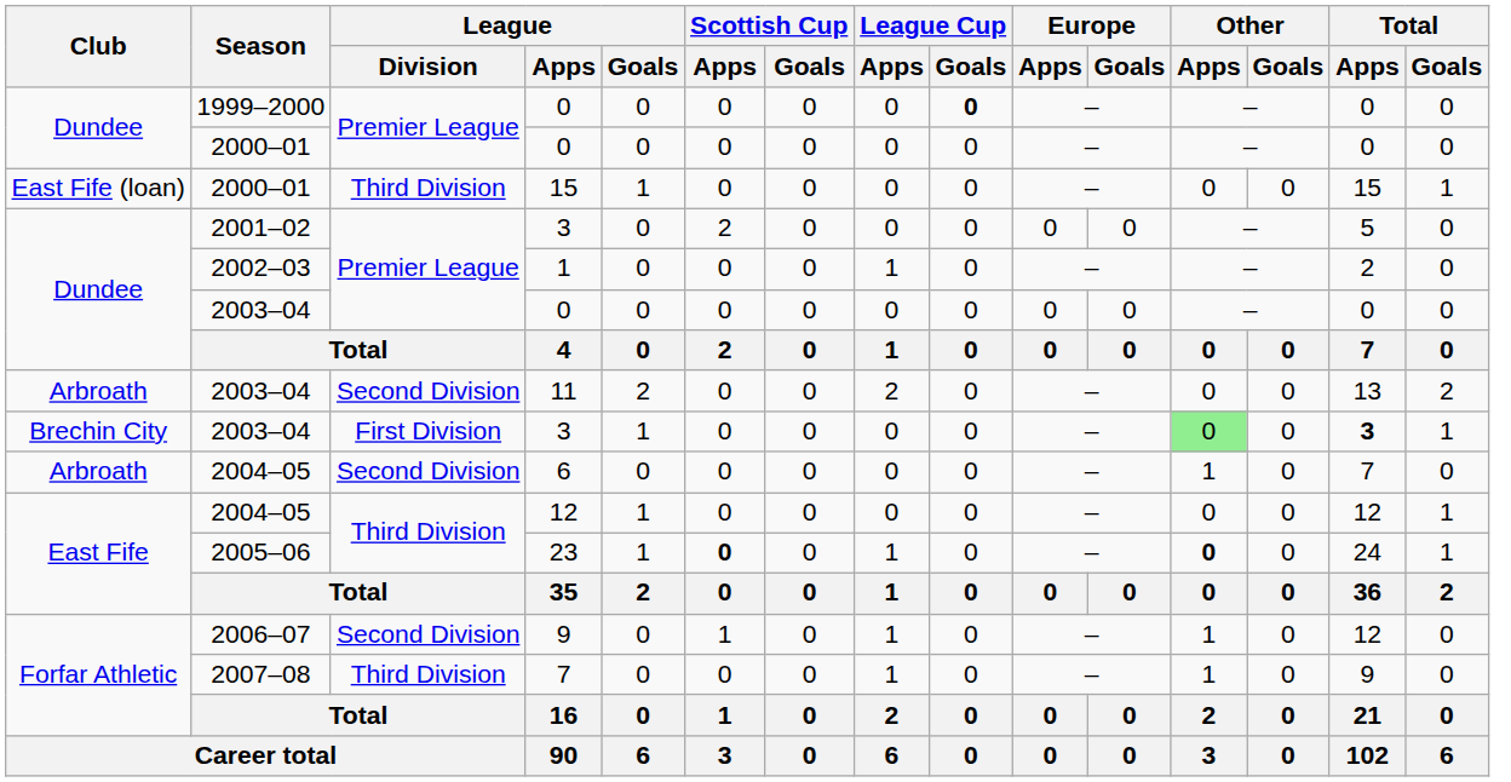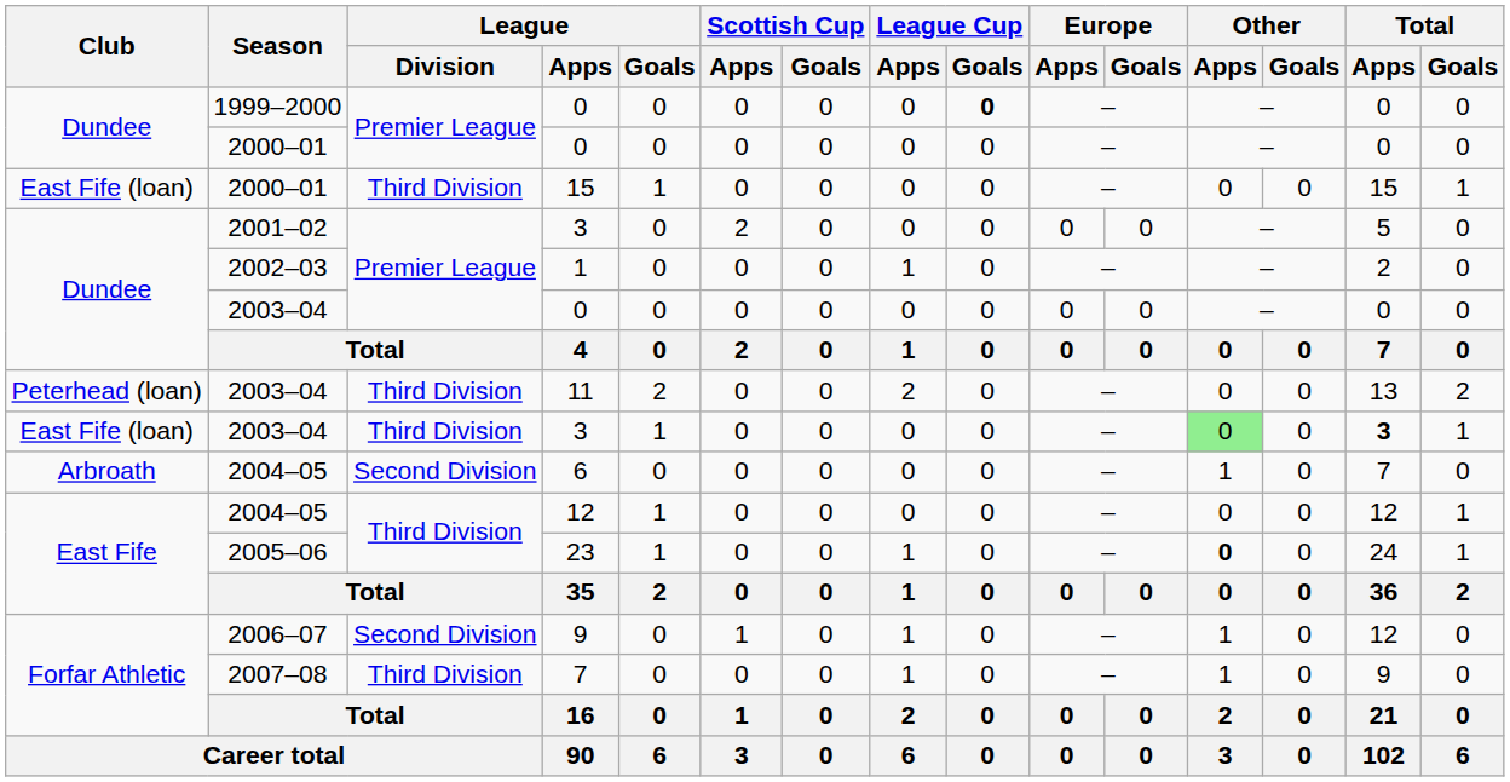 <table class="wikitable" style="text-align: center;">
 <tr>
 <th rowspan="2">Club</th>
 <th rowspan="2">Season</th>
 <th colspan="3">League</th>
 <th colspan="2"><a href='#'>Scottish Cup</a></th>
 <th colspan="2"><a href='#'>League Cup</a></th>
 <th colspan="2">Europe</th>
 <th colspan="2">Other</th>
 <th colspan="2">Total</th>
 </tr>
 <tr>
 <th>Division</th>
 <th>Apps</th>
 <th>Goals</th>
 <th>Apps</th>
 <th>Goals</th>
 <th>Apps</th>
 <th>Goals</th>
 <th>Apps</th>
 <th>Goals</th>
 <th>Apps</th>
 <th>Goals</th>
 <th>Apps</th>
 <th>Goals</th>
 </tr>
 <tr>
 <td rowspan="2" valign="center"><a href='#'>Dundee</a></td>
 <td>1999–2000</td>
 <td rowspan="2"><a href='#'>Premier League</a></td>
 <td>0</td>
 <td>0</td>
 <td>0</td>
 <td>0</td>
 <td>0</td>
 <td><strong>0</strong></td>
 <td colspan="2">–</td>
 <td colspan="2">–</td>
 <td>0</td>
 <td>0</td>
 </tr>
 <tr>
 <td>2000–01</td>
 <td>0</td>
 <td>0</td>
 <td>0</td>
 <td>0</td>
 <td>0</td>
 <td>0</td>
 <td colspan="2">–</td>
 <td colspan="2">–</td>
 <td>0</td>
 <td>0</td>
 </tr>
 <tr>
 <td valign="center"><a href='#'>East Fife</a> (loan)</td>
 <td>2000–01</td>
 <td><a href='#'>Third Division</a></td>
 <td>15</td>
 <td>1</td>
 <td>0</td>
 <td>0</td>
 <td>0</td>
 <td>0</td>
 <td colspan="2">–</td>
 <td>0</td>
 <td>0</td>
 <td>15</td>
 <td>1</td>
 </tr>
 <tr>
 <td rowspan="4" valign="center"><a href='#'>Dundee</a></td>
 <td>2001–02</td>
 <td rowspan="3"><a href='#'>Premier League</a></td>
 <td>3</td>
 <td>0</td>
 <td>2</td>
 <td>0</td>
 <td>0</td>
 <td>0</td>
 <td>0</td>
 <td>0</td>
 <td colspan="2">–</td>
 <td>5</td>
 <td>0</td>
 </tr>
 <tr>
 <td>2002–03</td>
 <td>1</td>
 <td>0</td>
 <td>0</td>
 <td>0</td>
 <td>1</td>
 <td>0</td>
 <td colspan="2">–</td>
 <td colspan="2">–</td>
 <td>2</td>
 <td>0</td>
 </tr>
 <tr>
 <td>2003–04</td>
 <td>0</td>
 <td>0</td>
 <td>0</td>
 <td>0</td>
 <td>0</td>
 <td>0</td>
 <td>0</td>
 <td>0</td>
 <td colspan="2">–</td>
 <td>0</td>
 <td>0</td>
 </tr>
 <tr>
 <th colspan="2">Total</th>
 <th>4</th>
 <th>0</th>
 <th>2</th>
 <th>0</th>
 <th>1</th>
 <th>0</th>
 <th>0</th>
 <th>0</th>
 <th>0</th>
 <th>0</th>
 <th>7</th>
 <th>0</th>
 </tr>
 <tr>
-<td valign="center"><a href='#'>Arbroath</a></td>
+<td valign="center"><a href='#'>Peterhead</a> (loan)</td>
 <td>2003–04</td>
-<td><a href='#'>Second Division</a></td>
+<td><a href='#'>Third Division</a></td>
 <td>11</td>
 <td>2</td>
 <td>0</td>
 <td>0</td>
 <td>2</td>
 <td>0</td>
 <td colspan="2">–</td>
 <td>0</td>
 <td>0</td>
 <td>13</td>
 <td>2</td>
 </tr>
 <tr>
-<td valign="center"><a href='#'>Brechin City</a></td>
+<td valign="center"><a href='#'>East Fife</a> (loan)</td>
 <td>2003–04</td>
-<td><a href='#'>First Division</a></td>
+<td><a href='#'>Third Division</a></td>
 <td>3</td>
 <td>1</td>
 <td>0</td>
 <td>0</td>
 <td>0</td>
 <td>0</td>
 <td colspan="2">–</td>
 <td style="background: lightgreen;">0</td>
 <td>0</td>
 <td><strong>3</strong></td>
 <td>1</td>
 </tr>
 <tr>
 <td valign="center"><a href='#'>Arbroath</a></td>
 <td>2004–05</td>
 <td><a href='#'>Second Division</a></td>
 <td>6</td>
 <td>0</td>
 <td>0</td>
 <td>0</td>
 <td>0</td>
 <td>0</td>
 <td colspan="2">–</td>
 <td>1</td>
 <td>0</td>
 <td>7</td>
 <td>0</td>
 </tr>
 <tr>
 <td rowspan="3" valign="center"><a href='#'>East Fife</a></td>
 <td>2004–05</td>
 <td rowspan="2"><a href='#'>Third Division</a></td>
 <td>12</td>
 <td>1</td>
 <td>0</td>
 <td>0</td>
 <td>0</td>
 <td>0</td>
 <td colspan="2">–</td>
 <td>0</td>
 <td>0</td>
 <td>12</td>
 <td>1</td>
 </tr>
 <tr>
 <td>2005–06</td>
 <td>23</td>
 <td>1</td>
-<td><strong>0</strong></td>
+<td>0</td>
 <td>0</td>
 <td>1</td>
 <td>0</td>
 <td colspan="2">–</td>
 <td><strong>0</strong></td>
 <td>0</td>
 <td>24</td>
 <td>1</td>
 </tr>
 <tr>
 <th colspan="2">Total</th>
 <th>35</th>
 <th>2</th>
 <th>0</th>
 <th>0</th>
 <th>1</th>
 <th>0</th>
 <th>0</th>
 <th>0</th>
 <th>0</th>
 <th>0</th>
 <th>36</th>
 <th>2</th>
 </tr>
 <tr>
 <td rowspan="3" valign="center"><a href='#'>Forfar Athletic</a></td>
 <td>2006–07</td>
 <td><a href='#'>Second Division</a></td>
 <td>9</td>
 <td>0</td>
 <td>1</td>
 <td>0</td>
 <td>1</td>
 <td>0</td>
 <td colspan="2">–</td>
 <td>1</td>
 <td>0</td>
 <td>12</td>
 <td>0</td>
 </tr>
 <tr>
 <td>2007–08</td>
 <td><a href='#'>Third Division</a></td>
 <td>7</td>
 <td>0</td>
 <td>0</td>
 <td>0</td>
 <td>1</td>
 <td>0</td>
 <td colspan="2">–</td>
 <td>1</td>
 <td>0</td>
 <td>9</td>
 <td>0</td>
 </tr>
 <tr>
 <th colspan="2">Total</th>
 <th>16</th>
 <th>0</th>
 <th>1</th>
 <th>0</th>
 <th>2</th>
 <th>0</th>
 <th>0</th>
 <th>0</th>
 <th>2</th>
 <th>0</th>
 <th>21</th>
 <th>0</th>
 </tr>
 <tr>
 <th colspan="3">Career total</th>
 <th>90</th>
 <th>6</th>
 <th>3</th>
 <th>0</th>
 <th>6</th>
 <th>0</th>
 <th>0</th>
 <th>0</th>
 <th>3</th>
 <th>0</th>
 <th>102</th>
 <th>6</th>
 </tr>
 </table>
